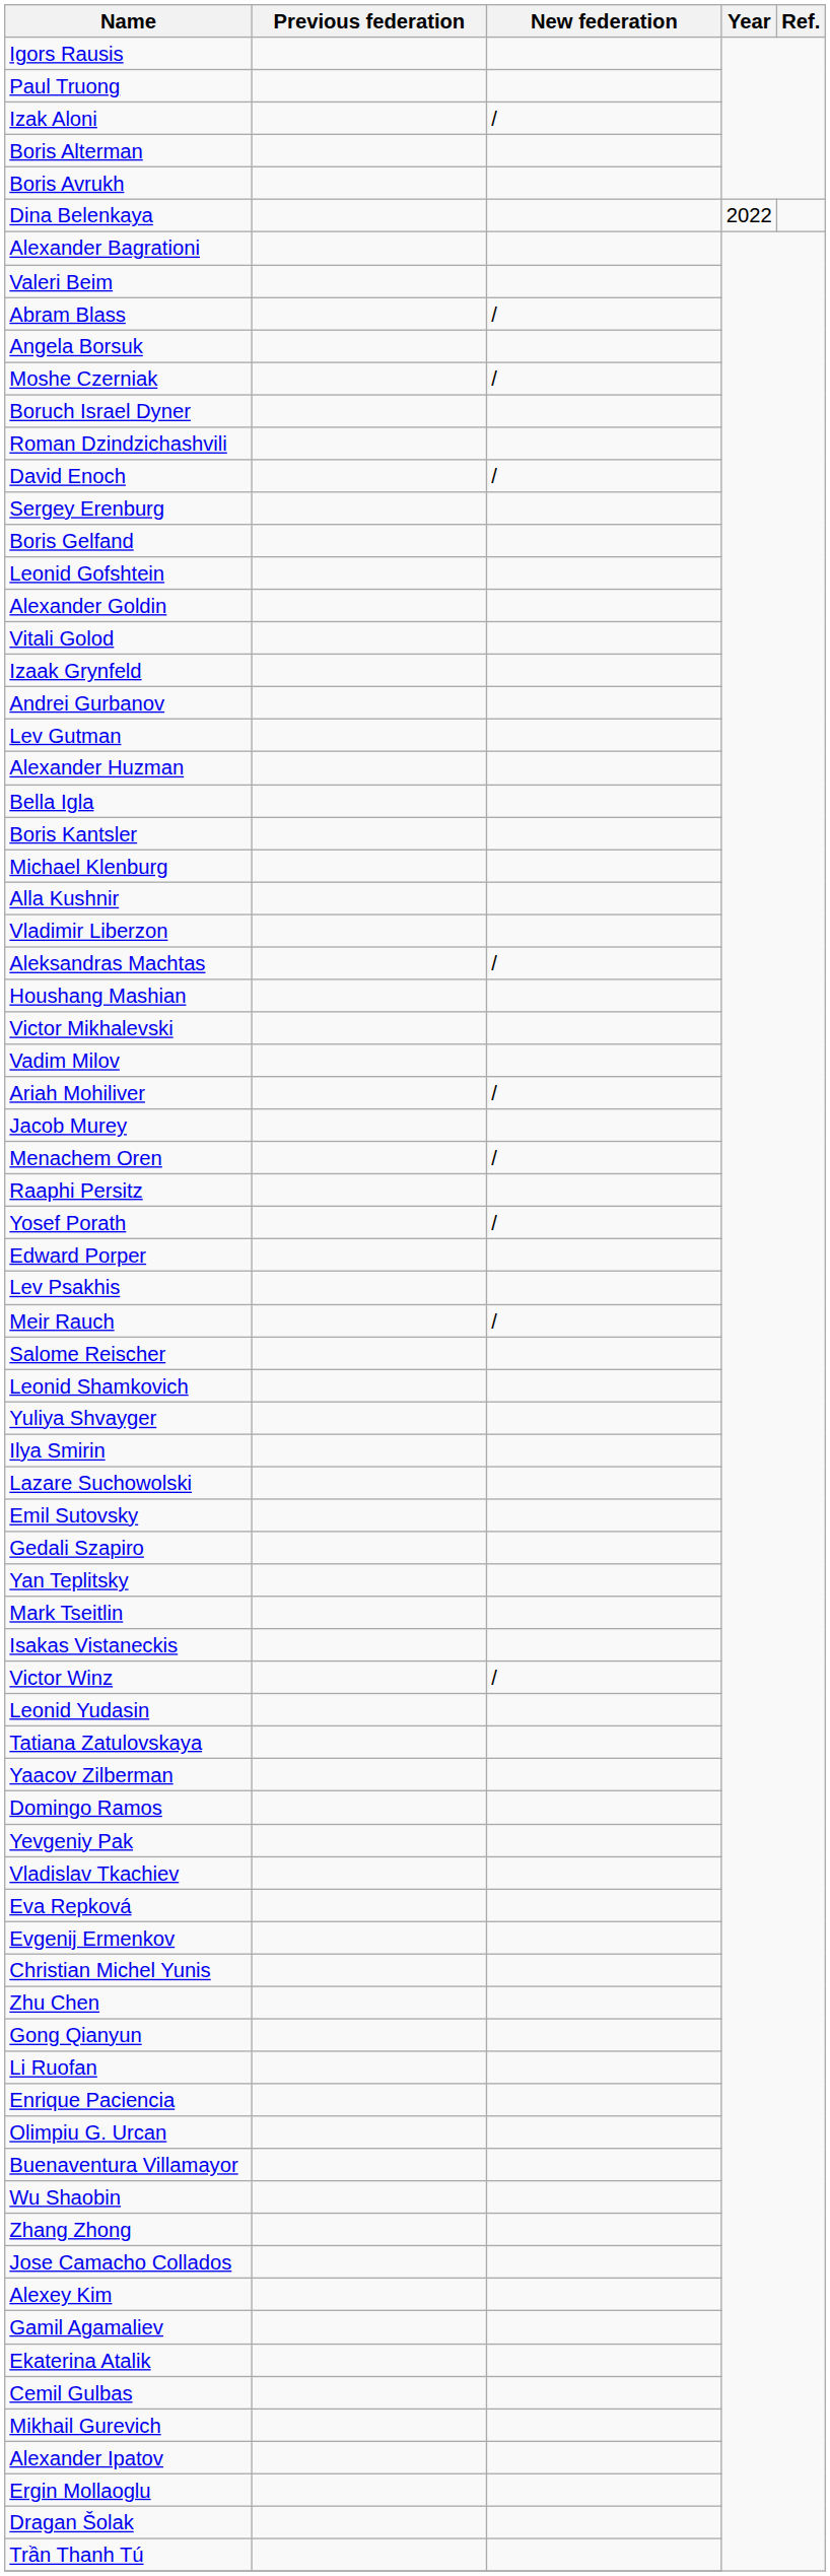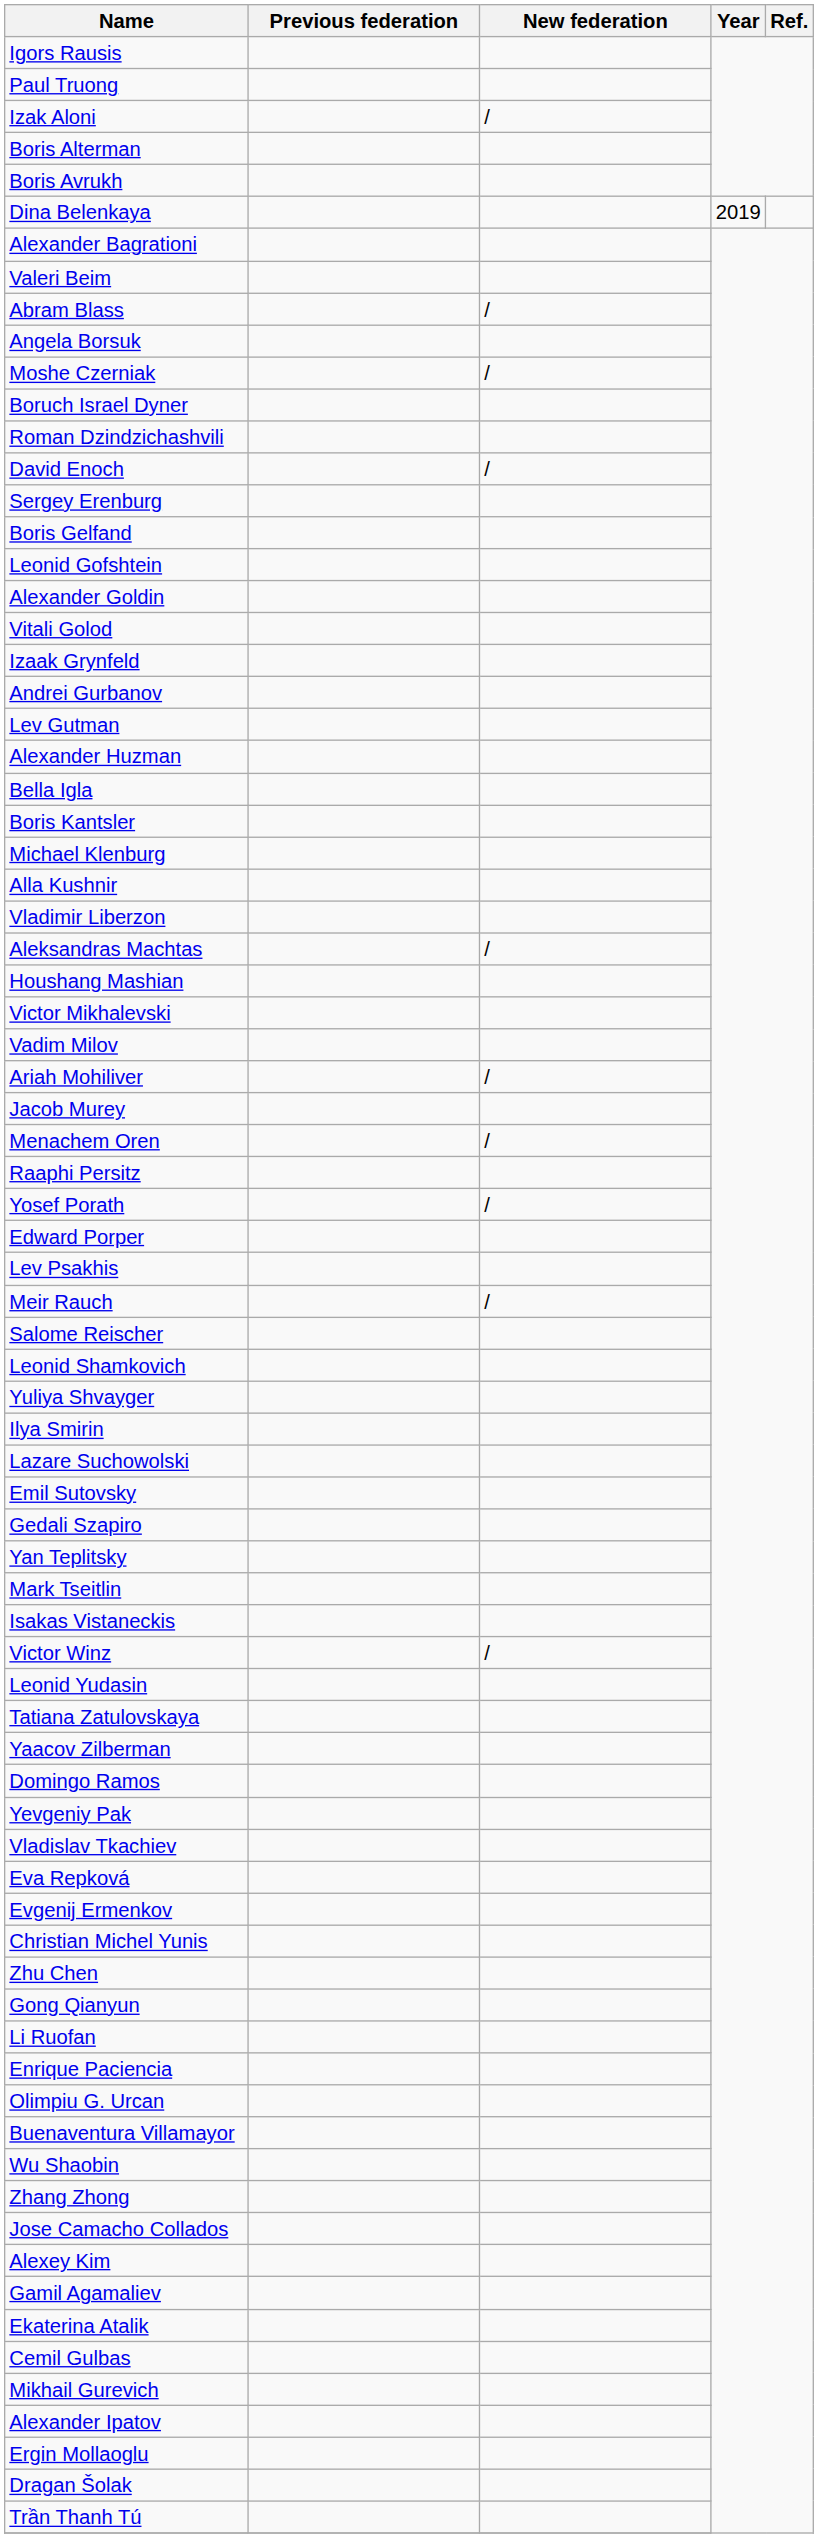 <table class="wikitable sortable" style="border-collapse: collapse; font-size: 95%;">
 <tr>
 <th width=200>Name</th>
 <th width=200>Previous federation</th>
 <th width=200>New federation</th>
 <th>Year</th>
 <th>Ref.</th>
 </tr>
 <tr>
 <td><a href='#'>Igors Rausis</a></td>
 <td></td>
 <td><br></td>
 </tr>
 <tr>
 <td><a href='#'>Paul Truong</a></td>
 <td></td>
 <td></td>
 </tr>
 <tr>
 <td><a href='#'>Izak Aloni</a></td>
 <td></td>
 <td>/</td>
 </tr>
 <tr>
 <td><a href='#'>Boris Alterman</a></td>
 <td></td>
 <td></td>
 </tr>
 <tr>
 <td><a href='#'>Boris Avrukh</a></td>
 <td></td>
 <td></td>
 </tr>
 <tr>
 <td><a href='#'>Dina Belenkaya</a></td>
 <td></td>
 <td></td>
-<td>2022</td>
+<td>2019</td>
 <td></td>
 </tr>
 <tr>
 <td><a href='#'>Alexander Bagrationi</a></td>
 <td></td>
 <td></td>
 </tr>
 <tr>
 <td><a href='#'>Valeri Beim</a></td>
 <td></td>
 <td><br></td>
 </tr>
 <tr>
 <td><a href='#'>Abram Blass</a></td>
 <td></td>
 <td>/</td>
 </tr>
 <tr>
 <td><a href='#'>Angela Borsuk</a></td>
 <td></td>
 <td></td>
 </tr>
 <tr>
 <td><a href='#'>Moshe Czerniak</a></td>
 <td></td>
 <td>/</td>
 </tr>
 <tr>
 <td><a href='#'>Boruch Israel Dyner</a></td>
 <td></td>
 <td></td>
 </tr>
 <tr>
 <td><a href='#'>Roman Dzindzichashvili</a></td>
 <td></td>
 <td><br></td>
 </tr>
 <tr>
 <td><a href='#'>David Enoch</a></td>
 <td></td>
 <td>/</td>
 </tr>
 <tr>
 <td><a href='#'>Sergey Erenburg</a></td>
 <td></td>
 <td><br></td>
 </tr>
 <tr>
 <td><a href='#'>Boris Gelfand</a></td>
 <td></td>
 <td></td>
 </tr>
 <tr>
 <td><a href='#'>Leonid Gofshtein</a></td>
 <td></td>
 <td></td>
 </tr>
 <tr>
 <td><a href='#'>Alexander Goldin</a></td>
 <td></td>
 <td><br></td>
 </tr>
 <tr>
 <td><a href='#'>Vitali Golod</a></td>
 <td></td>
 <td></td>
 </tr>
 <tr>
 <td><a href='#'>Izaak Grynfeld</a></td>
 <td></td>
 <td></td>
 </tr>
 <tr>
 <td><a href='#'>Andrei Gurbanov</a></td>
 <td></td>
 <td></td>
 </tr>
 <tr>
 <td><a href='#'>Lev Gutman</a></td>
 <td></td>
 <td><br></td>
 </tr>
 <tr>
 <td><a href='#'>Alexander Huzman</a></td>
 <td></td>
 <td></td>
 </tr>
 <tr>
 <td><a href='#'>Bella Igla</a></td>
 <td></td>
 <td></td>
 </tr>
 <tr>
 <td><a href='#'>Boris Kantsler</a></td>
 <td></td>
 <td></td>
 </tr>
 <tr>
 <td><a href='#'>Michael Klenburg</a></td>
 <td></td>
 <td></td>
 </tr>
 <tr>
 <td><a href='#'>Alla Kushnir</a></td>
 <td></td>
 <td></td>
 </tr>
 <tr>
 <td><a href='#'>Vladimir Liberzon</a></td>
 <td></td>
 <td></td>
 </tr>
 <tr>
 <td><a href='#'>Aleksandras Machtas</a></td>
 <td></td>
 <td>/</td>
 </tr>
 <tr>
 <td><a href='#'>Houshang Mashian</a></td>
 <td></td>
 <td></td>
 </tr>
 <tr>
 <td><a href='#'>Victor Mikhalevski</a></td>
 <td></td>
 <td></td>
 </tr>
 <tr>
 <td><a href='#'>Vadim Milov</a></td>
 <td></td>
 <td><br></td>
 </tr>
 <tr>
 <td><a href='#'>Ariah Mohiliver</a></td>
 <td></td>
 <td>/</td>
 </tr>
 <tr>
 <td><a href='#'>Jacob Murey</a></td>
 <td></td>
 <td></td>
 </tr>
 <tr>
 <td><a href='#'>Menachem Oren</a></td>
 <td></td>
 <td>/</td>
 </tr>
 <tr>
 <td><a href='#'>Raaphi Persitz</a></td>
 <td></td>
 <td><br></td>
 </tr>
 <tr>
 <td><a href='#'>Yosef Porath</a></td>
 <td></td>
 <td>/</td>
 </tr>
 <tr>
 <td><a href='#'>Edward Porper</a></td>
 <td></td>
 <td><br></td>
 </tr>
 <tr>
 <td><a href='#'>Lev Psakhis</a></td>
 <td></td>
 <td></td>
 </tr>
 <tr>
 <td><a href='#'>Meir Rauch</a></td>
 <td></td>
 <td>/</td>
 </tr>
 <tr>
 <td><a href='#'>Salome Reischer</a></td>
 <td></td>
 <td></td>
 </tr>
 <tr>
 <td><a href='#'>Leonid Shamkovich</a></td>
 <td></td>
 <td><br></td>
 </tr>
 <tr>
 <td><a href='#'>Yuliya Shvayger</a></td>
 <td></td>
 <td></td>
 </tr>
 <tr>
 <td><a href='#'>Ilya Smirin</a></td>
 <td></td>
 <td></td>
 </tr>
 <tr>
 <td><a href='#'>Lazare Suchowolski</a></td>
 <td><br></td>
 <td></td>
 </tr>
 <tr>
 <td><a href='#'>Emil Sutovsky</a></td>
 <td></td>
 <td></td>
 </tr>
 <tr>
 <td><a href='#'>Gedali Szapiro</a></td>
 <td></td>
 <td></td>
 </tr>
 <tr>
 <td><a href='#'>Yan Teplitsky</a></td>
 <td></td>
 <td><br></td>
 </tr>
 <tr>
 <td><a href='#'>Mark Tseitlin</a></td>
 <td></td>
 <td></td>
 </tr>
 <tr>
 <td><a href='#'>Isakas Vistaneckis</a></td>
 <td></td>
 <td></td>
 </tr>
 <tr>
 <td><a href='#'>Victor Winz</a></td>
 <td></td>
 <td>/<br></td>
 </tr>
 <tr>
 <td><a href='#'>Leonid Yudasin</a></td>
 <td></td>
 <td></td>
 </tr>
 <tr>
 <td><a href='#'>Tatiana Zatulovskaya</a></td>
 <td></td>
 <td></td>
 </tr>
 <tr>
 <td><a href='#'>Yaacov Zilberman</a></td>
 <td></td>
 <td></td>
 </tr>
 <tr>
 <td><a href='#'>Domingo Ramos</a></td>
 <td></td>
 <td></td>
 </tr>
 <tr>
 <td><a href='#'>Yevgeniy Pak</a></td>
 <td></td>
 <td></td>
 </tr>
 <tr>
 <td><a href='#'>Vladislav Tkachiev</a></td>
 <td></td>
 <td><br></td>
 </tr>
 <tr>
 <td><a href='#'>Eva Repková</a></td>
 <td></td>
 <td></td>
 </tr>
 <tr>
 <td><a href='#'>Evgenij Ermenkov</a></td>
 <td></td>
 <td></td>
 </tr>
 <tr>
 <td><a href='#'>Christian Michel Yunis</a></td>
 <td></td>
 <td></td>
 </tr>
 <tr>
 <td><a href='#'>Zhu Chen</a></td>
 <td></td>
 <td></td>
 </tr>
 <tr>
 <td><a href='#'>Gong Qianyun</a></td>
 <td></td>
 <td></td>
 </tr>
 <tr>
 <td><a href='#'>Li Ruofan</a></td>
 <td></td>
 <td></td>
 </tr>
 <tr>
 <td><a href='#'>Enrique Paciencia</a></td>
 <td></td>
 <td></td>
 </tr>
 <tr>
 <td><a href='#'>Olimpiu G. Urcan</a></td>
 <td></td>
 <td></td>
 </tr>
 <tr>
 <td><a href='#'>Buenaventura Villamayor</a></td>
 <td></td>
 <td></td>
 </tr>
 <tr>
 <td><a href='#'>Wu Shaobin</a></td>
 <td></td>
 <td></td>
 </tr>
 <tr>
 <td><a href='#'>Zhang Zhong</a></td>
 <td></td>
 <td></td>
 </tr>
 <tr>
 <td><a href='#'>Jose Camacho Collados</a></td>
 <td></td>
 <td></td>
 </tr>
 <tr>
 <td><a href='#'>Alexey Kim</a></td>
 <td></td>
 <td></td>
 </tr>
 <tr>
 <td><a href='#'>Gamil Agamaliev</a></td>
 <td></td>
 <td></td>
 </tr>
 <tr>
 <td><a href='#'>Ekaterina Atalik</a></td>
 <td></td>
 <td></td>
 </tr>
 <tr>
 <td><a href='#'>Cemil Gulbas</a></td>
 <td></td>
 <td></td>
 </tr>
 <tr>
 <td><a href='#'>Mikhail Gurevich</a></td>
 <td><br></td>
 <td></td>
 </tr>
 <tr>
 <td><a href='#'>Alexander Ipatov</a></td>
 <td><br></td>
 <td></td>
 </tr>
 <tr>
 <td><a href='#'>Ergin Mollaoglu</a></td>
 <td></td>
 <td></td>
 </tr>
 <tr>
 <td><a href='#'>Dragan Šolak</a></td>
 <td></td>
 <td></td>
 </tr>
 <tr>
 <td><a href='#'>Trần Thanh Tú</a></td>
 <td></td>
 <td></td>
 </tr>
 <tr>
 </tr>
 </table>
